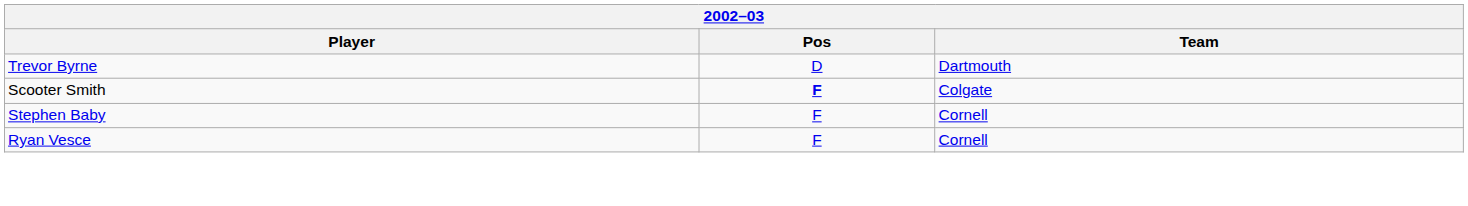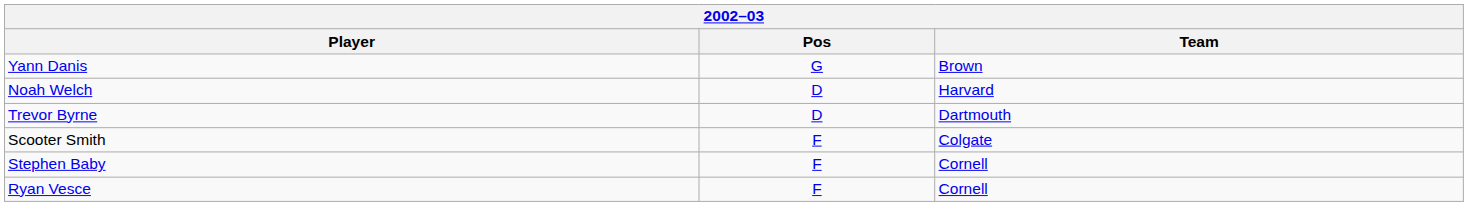 <table class="wikitable" width=95%>
 <tr>
 <th colspan=3><a href='#'>2002–03</a></th>
 </tr>
 <tr>
 <th>Player</th>
 <th>Pos</th>
 <th>Team</th>
 </tr>
 <tr>
+<td><a href='#'>Yann Danis</a></td>
+<td align=center><a href='#'>G</a></td>
+<td><a href='#'>Brown</a></td>
+</tr>
+<tr>
+<td><a href='#'>Noah Welch</a></td>
+<td align=center><a href='#'>D</a></td>
+<td><a href='#'>Harvard</a></td>
+</tr>
+<tr>
 <td><a href='#'>Trevor Byrne</a></td>
 <td align=center><a href='#'>D</a></td>
 <td><a href='#'>Dartmouth</a></td>
 </tr>
 <tr>
 <td>Scooter Smith</td>
-<td align=center><strong><a href='#'>F</a></strong></td>
+<td align=center><a href='#'>F</a></td>
 <td><a href='#'>Colgate</a></td>
 </tr>
 <tr>
 <td><a href='#'>Stephen Baby</a></td>
 <td align=center><a href='#'>F</a></td>
 <td><a href='#'>Cornell</a></td>
 </tr>
 <tr>
 <td><a href='#'>Ryan Vesce</a></td>
 <td align=center><a href='#'>F</a></td>
 <td><a href='#'>Cornell</a></td>
 </tr>
 </table>
